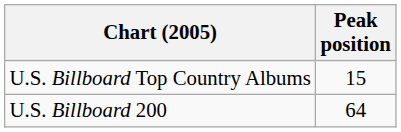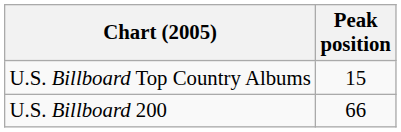 <table class="wikitable">
 <tr>
 <th>Chart (2005)</th>
 <th>Peak<br>position</th>
 </tr>
 <tr>
 <td>U.S. <em>Billboard</em> Top Country Albums</td>
 <td align="center">15</td>
 </tr>
 <tr>
 <td>U.S. <em>Billboard</em> 200</td>
-<td align="center">64</td>
+<td align="center">66</td>
 </tr>
 </table>
